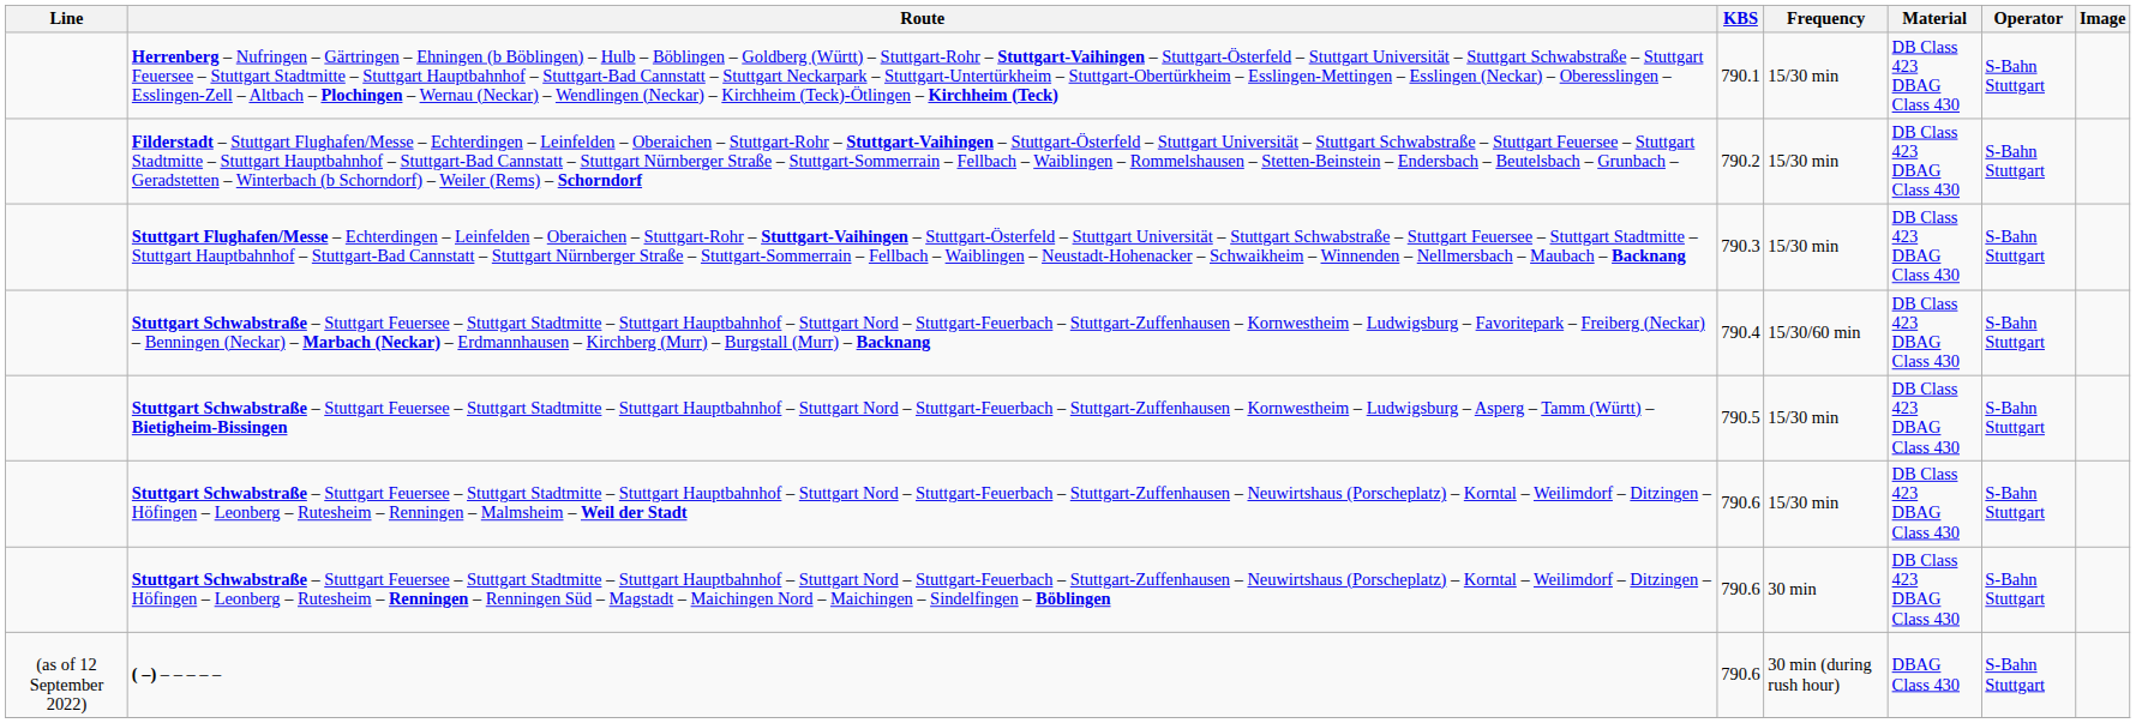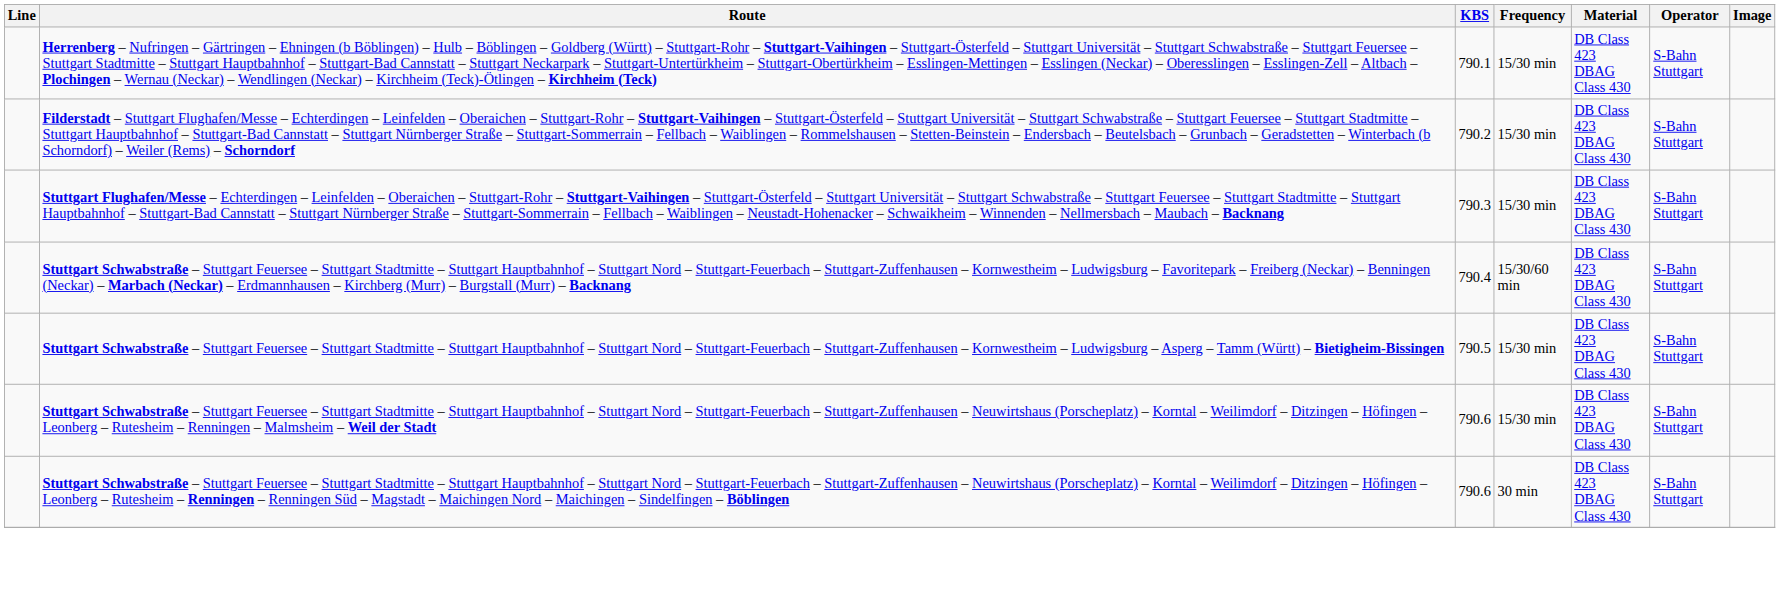 <table class="wikitable sortable" style>
 <tr>
 <th>Line</th>
 <th>Route</th>
 <th><a href='#'>KBS</a></th>
 <th>Frequency</th>
 <th>Material</th>
 <th>Operator</th>
 <th>Image</th>
 </tr>
 <tr>
 <td align="center"></td>
 <td><strong><a href='#'>Herrenberg</a></strong> – <a href='#'>Nufringen</a> – <a href='#'>Gärtringen</a> – <a href='#'>Ehningen (b Böblingen)</a> – <a href='#'>Hulb</a> – <a href='#'>Böblingen</a> – <a href='#'>Goldberg (Württ)</a> – <a href='#'>Stuttgart-Rohr</a> – <strong><a href='#'>Stuttgart-Vaihingen</a></strong> – <a href='#'>Stuttgart-Österfeld</a> – <a href='#'>Stuttgart Universität</a> – <a href='#'>Stuttgart Schwabstraße</a> – <a href='#'>Stuttgart Feuersee</a> – <a href='#'>Stuttgart Stadtmitte</a> – <a href='#'>Stuttgart Hauptbahnhof</a> – <a href='#'>Stuttgart-Bad Cannstatt</a> – <a href='#'>Stuttgart Neckarpark</a> – <a href='#'>Stuttgart-Untertürkheim</a> – <a href='#'>Stuttgart-Obertürkheim</a> – <a href='#'>Esslingen-Mettingen</a> – <a href='#'>Esslingen (Neckar)</a> – <a href='#'>Oberesslingen</a> – <a href='#'>Esslingen-Zell</a> – <a href='#'>Altbach</a> – <strong><a href='#'>Plochingen</a></strong> – <a href='#'>Wernau (Neckar)</a> – <a href='#'>Wendlingen (Neckar)</a> – <a href='#'>Kirchheim (Teck)-Ötlingen</a> – <strong><a href='#'>Kirchheim (Teck)</a></strong></td>
 <td>790.1</td>
 <td>15/30 min</td>
 <td><a href='#'>DB Class 423</a><br><a href='#'>DBAG Class 430</a></td>
 <td><a href='#'>S-Bahn Stuttgart</a></td>
 <td></td>
 </tr>
 <tr>
 <td align="center"><br></td>
 <td><strong><a href='#'>Filderstadt</a></strong> –  <a href='#'>Stuttgart Flughafen/Messe</a> – <a href='#'>Echterdingen</a> – <a href='#'>Leinfelden</a> – <a href='#'>Oberaichen</a> – <a href='#'>Stuttgart-Rohr</a> – <strong><a href='#'>Stuttgart-Vaihingen</a></strong> – <a href='#'>Stuttgart-Österfeld</a> – <a href='#'>Stuttgart Universität</a> – <a href='#'>Stuttgart Schwabstraße</a> – <a href='#'>Stuttgart Feuersee</a> – <a href='#'>Stuttgart Stadtmitte</a> – <a href='#'>Stuttgart Hauptbahnhof</a> – <a href='#'>Stuttgart-Bad Cannstatt</a> – <a href='#'>Stuttgart Nürnberger Straße</a> – <a href='#'>Stuttgart-Sommerrain</a> – <a href='#'>Fellbach</a> – <a href='#'>Waiblingen</a> – <a href='#'>Rommelshausen</a> – <a href='#'>Stetten-Beinstein</a> – <a href='#'>Endersbach</a> – <a href='#'>Beutelsbach</a> – <a href='#'>Grunbach</a> – <a href='#'>Geradstetten</a> – <a href='#'>Winterbach (b Schorndorf)</a> – <a href='#'>Weiler (Rems)</a> – <strong><a href='#'>Schorndorf</a></strong></td>
 <td>790.2</td>
 <td>15/30 min</td>
 <td><a href='#'>DB Class 423</a><br><a href='#'>DBAG Class 430</a></td>
 <td><a href='#'>S-Bahn Stuttgart</a></td>
 <td></td>
 </tr>
 <tr>
 <td align="center"><br></td>
 <td> <strong><a href='#'>Stuttgart Flughafen/Messe</a></strong> – <a href='#'>Echterdingen</a> – <a href='#'>Leinfelden</a> – <a href='#'>Oberaichen</a> – <a href='#'>Stuttgart-Rohr</a> – <strong><a href='#'>Stuttgart-Vaihingen</a></strong> – <a href='#'>Stuttgart-Österfeld</a> – <a href='#'>Stuttgart Universität</a> – <a href='#'>Stuttgart Schwabstraße</a> – <a href='#'>Stuttgart Feuersee</a> – <a href='#'>Stuttgart Stadtmitte</a> – <a href='#'>Stuttgart Hauptbahnhof</a> – <a href='#'>Stuttgart-Bad Cannstatt</a> – <a href='#'>Stuttgart Nürnberger Straße</a> – <a href='#'>Stuttgart-Sommerrain</a> – <a href='#'>Fellbach</a> – <a href='#'>Waiblingen</a> – <a href='#'>Neustadt-Hohenacker</a> – <a href='#'>Schwaikheim</a> – <a href='#'>Winnenden</a> – <a href='#'>Nellmersbach</a> – <a href='#'>Maubach</a> – <strong><a href='#'>Backnang</a></strong></td>
 <td>790.3</td>
 <td>15/30 min</td>
 <td><a href='#'>DB Class 423</a><br><a href='#'>DBAG Class 430</a></td>
 <td><a href='#'>S-Bahn Stuttgart</a></td>
 <td></td>
 </tr>
 <tr>
 <td align="center"></td>
 <td><strong><a href='#'>Stuttgart Schwabstraße</a></strong> – <a href='#'>Stuttgart Feuersee</a> – <a href='#'>Stuttgart Stadtmitte</a> – <a href='#'>Stuttgart Hauptbahnhof</a> – <a href='#'>Stuttgart Nord</a> – <a href='#'>Stuttgart-Feuerbach</a> – <a href='#'>Stuttgart-Zuffenhausen</a> – <a href='#'>Kornwestheim</a> – <a href='#'>Ludwigsburg</a> – <a href='#'>Favoritepark</a> – <a href='#'>Freiberg (Neckar)</a> – <a href='#'>Benningen (Neckar)</a> – <strong><a href='#'>Marbach (Neckar)</a></strong> – <a href='#'>Erdmannhausen</a> – <a href='#'>Kirchberg (Murr)</a> – <a href='#'>Burgstall (Murr)</a> – <strong><a href='#'>Backnang</a></strong></td>
 <td>790.4</td>
 <td>15/30/60 min</td>
 <td><a href='#'>DB Class 423</a><br><a href='#'>DBAG Class 430</a></td>
 <td><a href='#'>S-Bahn Stuttgart</a></td>
 <td></td>
 </tr>
 <tr>
 <td align="center"></td>
 <td><strong><a href='#'>Stuttgart Schwabstraße</a></strong> – <a href='#'>Stuttgart Feuersee</a> – <a href='#'>Stuttgart Stadtmitte</a> – <a href='#'>Stuttgart Hauptbahnhof</a> – <a href='#'>Stuttgart Nord</a> – <a href='#'>Stuttgart-Feuerbach</a> – <a href='#'>Stuttgart-Zuffenhausen</a> – <a href='#'>Kornwestheim</a> – <a href='#'>Ludwigsburg</a> – <a href='#'>Asperg</a> – <a href='#'>Tamm (Württ)</a> – <strong><a href='#'>Bietigheim-Bissingen</a></strong></td>
 <td>790.5</td>
 <td>15/30 min</td>
 <td><a href='#'>DB Class 423</a><br><a href='#'>DBAG Class 430</a></td>
 <td><a href='#'>S-Bahn Stuttgart</a></td>
 <td></td>
 </tr>
 <tr>
 <td align="center"></td>
 <td><strong><a href='#'>Stuttgart Schwabstraße</a></strong> – <a href='#'>Stuttgart Feuersee</a> – <a href='#'>Stuttgart Stadtmitte</a> – <a href='#'>Stuttgart Hauptbahnhof</a> – <a href='#'>Stuttgart Nord</a> – <a href='#'>Stuttgart-Feuerbach</a> – <a href='#'>Stuttgart-Zuffenhausen</a> – <a href='#'>Neuwirtshaus (Porscheplatz)</a> – <a href='#'>Korntal</a> – <a href='#'>Weilimdorf</a> – <a href='#'>Ditzingen</a> – <a href='#'>Höfingen</a> – <a href='#'>Leonberg</a> – <a href='#'>Rutesheim</a> – <a href='#'>Renningen</a> – <a href='#'>Malmsheim</a> – <strong><a href='#'>Weil der Stadt</a></strong></td>
 <td>790.6</td>
 <td>15/30 min</td>
 <td><a href='#'>DB Class 423</a><br><a href='#'>DBAG Class 430</a></td>
 <td><a href='#'>S-Bahn Stuttgart</a></td>
 <td></td>
 </tr>
 <tr>
 <td align="center"></td>
 <td><strong><a href='#'>Stuttgart Schwabstraße</a></strong> – <a href='#'>Stuttgart Feuersee</a> – <a href='#'>Stuttgart Stadtmitte</a> – <a href='#'>Stuttgart Hauptbahnhof</a> – <a href='#'>Stuttgart Nord</a> – <a href='#'>Stuttgart-Feuerbach</a> – <a href='#'>Stuttgart-Zuffenhausen</a> – <a href='#'>Neuwirtshaus (Porscheplatz)</a> – <a href='#'>Korntal</a> – <a href='#'>Weilimdorf</a> – <a href='#'>Ditzingen</a> – <a href='#'>Höfingen</a> – <a href='#'>Leonberg</a> – <a href='#'>Rutesheim</a> – <strong><a href='#'>Renningen</a></strong> – <a href='#'>Renningen Süd</a> – <a href='#'>Magstadt</a> – <a href='#'>Maichingen Nord</a> – <a href='#'>Maichingen</a> – <a href='#'>Sindelfingen</a> – <strong><a href='#'>Böblingen</a></strong></td>
 <td>790.6</td>
 <td>30 min</td>
 <td><a href='#'>DB Class 423</a><br><a href='#'>DBAG Class 430</a></td>
 <td><a href='#'>S-Bahn Stuttgart</a></td>
 <td></td>
 </tr>
 <tr>
-<td align="center"><br>(as of 12 September 2022)</td>
-<td><strong>( –) </strong> –  –  –  –  – <strong></strong></td>
-<td>790.6</td>
-<td>30 min (during rush hour)</td>
-<td><a href='#'>DBAG Class 430</a></td>
-<td><a href='#'>S-Bahn Stuttgart</a></td>
-<td></td>
-</tr>
-<tr>
 </tr>
 </table>
